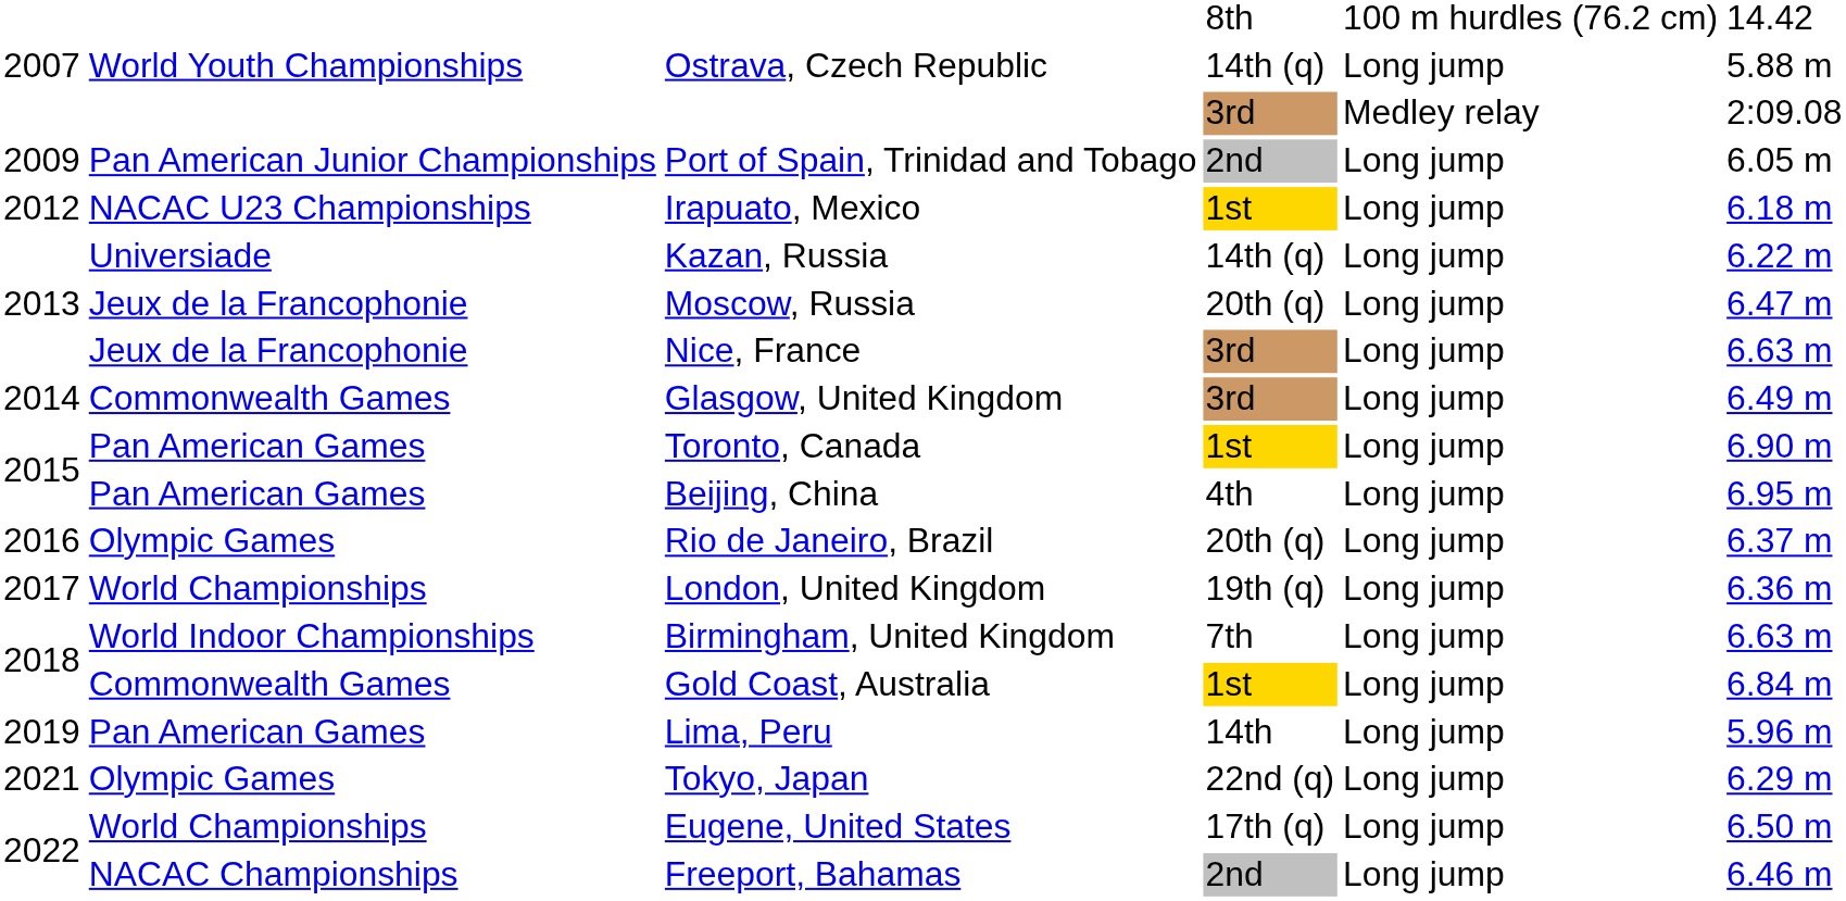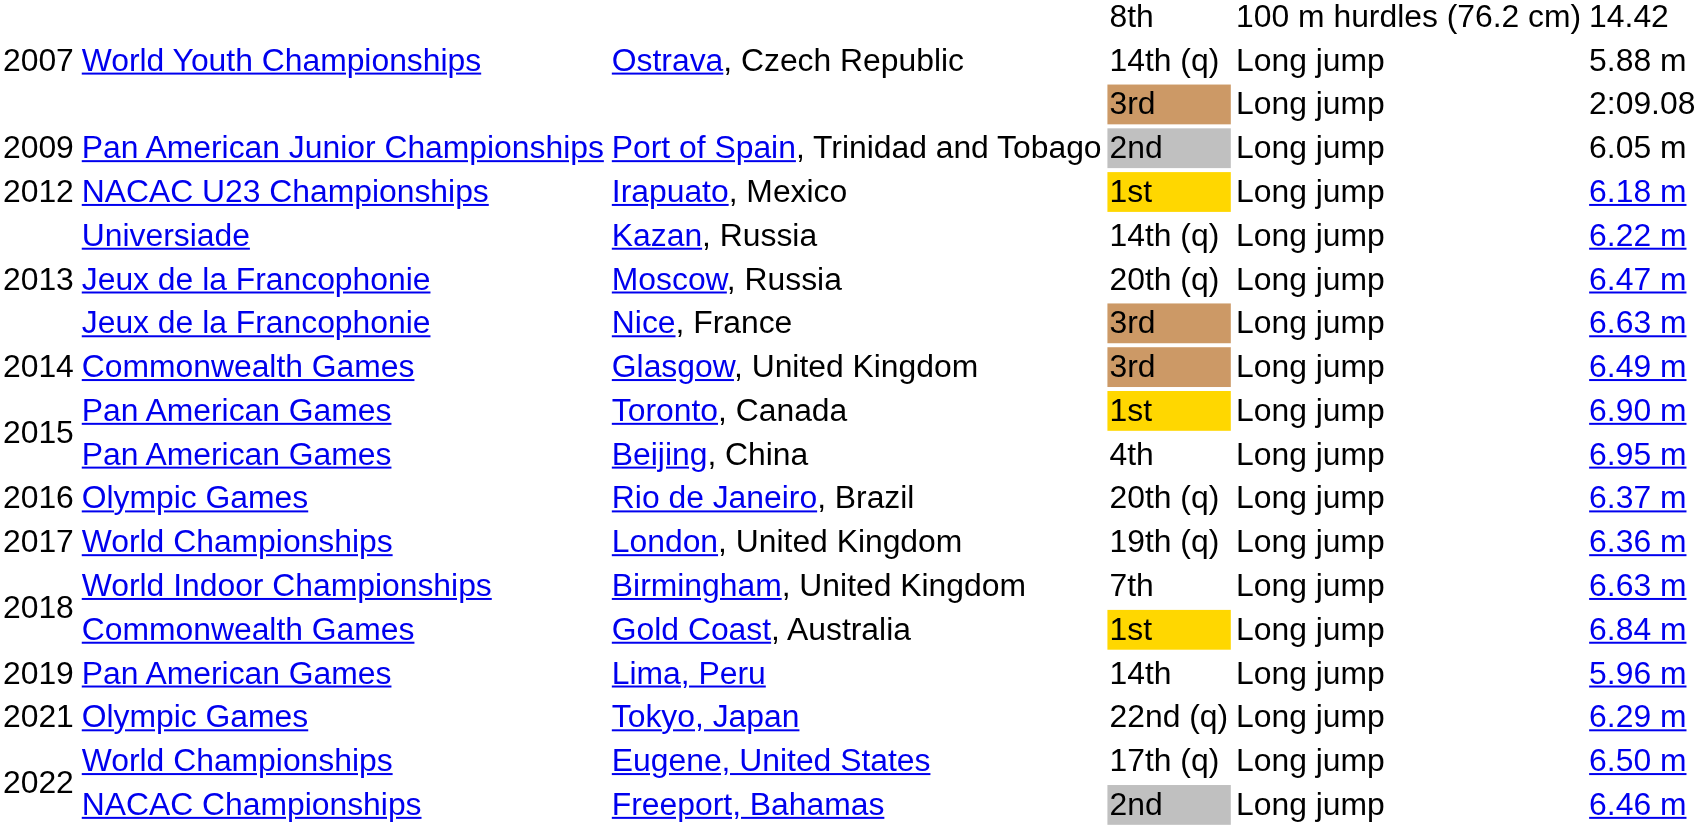 <table>
 <tr>
 <td rowspan=3>2007</td>
 <td rowspan=3><a href='#'>World Youth Championships</a></td>
 <td rowspan=3><a href='#'>Ostrava</a>, Czech Republic</td>
 <td>8th</td>
 <td>100 m hurdles (76.2 cm)</td>
 <td>14.42</td>
 </tr>
 <tr>
 <td>14th (q)</td>
 <td>Long jump</td>
 <td>5.88 m</td>
 </tr>
 <tr>
 <td bgcolor=cc9966>3rd</td>
-<td>Medley relay</td>
+<td>Long jump</td>
 <td>2:09.08</td>
 </tr>
 <tr>
 <td>2009</td>
 <td><a href='#'>Pan American Junior Championships</a></td>
 <td><a href='#'>Port of Spain</a>, Trinidad and Tobago</td>
 <td bgcolor=silver>2nd</td>
 <td>Long jump</td>
 <td>6.05 m</td>
 </tr>
 <tr>
 <td>2012</td>
 <td><a href='#'>NACAC U23 Championships</a></td>
 <td><a href='#'>Irapuato</a>, Mexico</td>
 <td bgcolor=gold>1st</td>
 <td>Long jump</td>
 <td><a href='#'>6.18 m</a></td>
 </tr>
 <tr>
 <td rowspan=3>2013</td>
 <td><a href='#'>Universiade</a></td>
 <td><a href='#'>Kazan</a>, Russia</td>
 <td>14th (q)</td>
 <td>Long jump</td>
 <td><a href='#'>6.22 m</a></td>
 </tr>
 <tr>
 <td><a href='#'>Jeux de la Francophonie</a></td>
 <td><a href='#'>Moscow</a>, Russia</td>
 <td>20th (q)</td>
 <td>Long jump</td>
 <td><a href='#'>6.47 m</a></td>
 </tr>
 <tr>
 <td><a href='#'>Jeux de la Francophonie</a></td>
 <td><a href='#'>Nice</a>, France</td>
 <td bgcolor=cc9966>3rd</td>
 <td>Long jump</td>
 <td><a href='#'>6.63 m</a></td>
 </tr>
 <tr>
 <td>2014</td>
 <td><a href='#'>Commonwealth Games</a></td>
 <td><a href='#'>Glasgow</a>, United Kingdom</td>
 <td bgcolor=cc9966>3rd</td>
 <td>Long jump</td>
 <td><a href='#'>6.49 m</a></td>
 </tr>
 <tr>
 <td rowspan=2>2015</td>
 <td><a href='#'>Pan American Games</a></td>
 <td><a href='#'>Toronto</a>, Canada</td>
 <td bgcolor=gold>1st</td>
 <td>Long jump</td>
 <td><a href='#'>6.90 m</a></td>
 </tr>
 <tr>
 <td><a href='#'>Pan American Games</a></td>
 <td><a href='#'>Beijing</a>, China</td>
 <td>4th</td>
 <td>Long jump</td>
 <td><a href='#'>6.95 m</a></td>
 </tr>
 <tr>
 <td>2016</td>
 <td><a href='#'>Olympic Games</a></td>
 <td><a href='#'>Rio de Janeiro</a>, Brazil</td>
 <td>20th (q)</td>
 <td>Long jump</td>
 <td><a href='#'>6.37 m</a></td>
 </tr>
 <tr>
 <td>2017</td>
 <td><a href='#'>World Championships</a></td>
 <td><a href='#'>London</a>, United Kingdom</td>
 <td>19th (q)</td>
 <td>Long jump</td>
 <td><a href='#'>6.36 m</a></td>
 </tr>
 <tr>
 <td rowspan=2>2018</td>
 <td><a href='#'>World Indoor Championships</a></td>
 <td><a href='#'>Birmingham</a>, United Kingdom</td>
 <td>7th</td>
 <td>Long jump</td>
 <td><a href='#'>6.63 m</a></td>
 </tr>
 <tr>
 <td><a href='#'>Commonwealth Games</a></td>
 <td><a href='#'>Gold Coast</a>, Australia</td>
 <td bgcolor=gold>1st</td>
 <td>Long jump</td>
 <td><a href='#'>6.84 m</a></td>
 </tr>
 <tr>
 <td>2019</td>
 <td><a href='#'>Pan American Games</a></td>
 <td><a href='#'>Lima, Peru</a></td>
 <td>14th</td>
 <td>Long jump</td>
 <td><a href='#'>5.96 m</a></td>
 </tr>
 <tr>
 <td>2021</td>
 <td><a href='#'>Olympic Games</a></td>
 <td><a href='#'>Tokyo, Japan</a></td>
 <td>22nd (q)</td>
 <td>Long jump</td>
 <td><a href='#'>6.29 m</a></td>
 </tr>
 <tr>
 <td rowspan=2>2022</td>
 <td><a href='#'>World Championships</a></td>
 <td><a href='#'>Eugene, United States</a></td>
 <td>17th (q)</td>
 <td>Long jump</td>
 <td><a href='#'>6.50 m</a></td>
 </tr>
 <tr>
 <td><a href='#'>NACAC Championships</a></td>
 <td><a href='#'>Freeport, Bahamas</a></td>
 <td bgcolor=silver>2nd</td>
 <td>Long jump</td>
 <td><a href='#'>6.46 m</a></td>
 </tr>
 </table>
